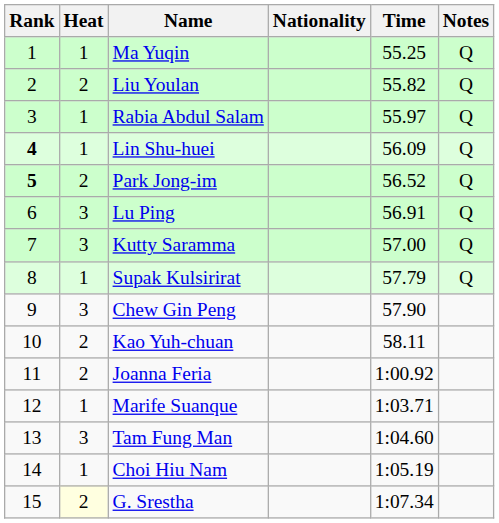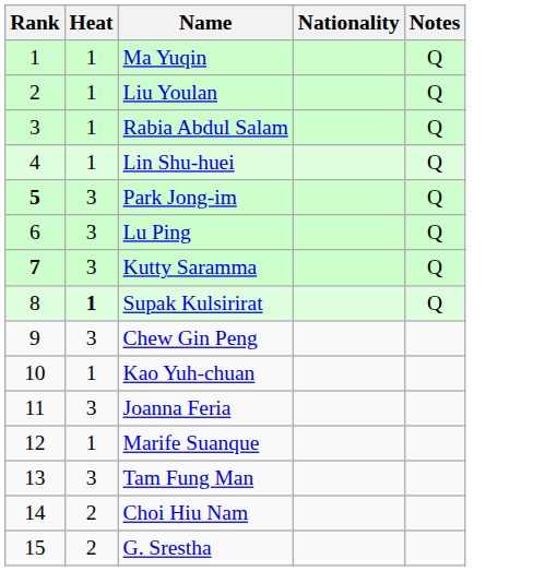 <table class="wikitable sortable" style="text-align:center; font-size:95%">
 <tr>
 <th>Rank</th>
 <th>Heat</th>
 <th>Name</th>
 <th>Nationality</th>
-<th>Time</th>
 <th>Notes</th>
 </tr>
 <tr bgcolor=ccffcc>
 <td>1</td>
 <td>1</td>
 <td align=left><a href='#'>Ma Yuqin</a></td>
 <td align=left></td>
-<td>55.25</td>
 <td>Q</td>
 </tr>
 <tr bgcolor=ccffcc>
 <td>2</td>
-<td>2</td>
+<td>1</td>
 <td align=left><a href='#'>Liu Youlan</a></td>
 <td align=left></td>
-<td>55.82</td>
 <td>Q</td>
 </tr>
 <tr bgcolor=ccffcc>
 <td>3</td>
 <td>1</td>
 <td align=left><a href='#'>Rabia Abdul Salam</a></td>
 <td align=left></td>
-<td>55.97</td>
 <td>Q</td>
 </tr>
 <tr bgcolor=ddffdd>
-<td><strong>4</strong></td>
+<td>4</td>
 <td>1</td>
 <td align=left><a href='#'>Lin Shu-huei</a></td>
 <td align=left></td>
-<td>56.09</td>
 <td>Q</td>
 </tr>
 <tr bgcolor=ccffcc>
 <td><strong>5</strong></td>
-<td>2</td>
+<td>3</td>
 <td align=left><a href='#'>Park Jong-im</a></td>
 <td align=left></td>
-<td>56.52</td>
 <td>Q</td>
 </tr>
 <tr bgcolor=ccffcc>
 <td>6</td>
 <td>3</td>
 <td align=left><a href='#'>Lu Ping</a></td>
 <td align=left></td>
-<td>56.91</td>
 <td>Q</td>
 </tr>
 <tr bgcolor= ccffcc>
-<td>7</td>
+<td><strong>7</strong></td>
 <td>3</td>
 <td align=left><a href='#'>Kutty Saramma</a></td>
 <td align=left></td>
-<td>57.00</td>
 <td>Q</td>
 </tr>
 <tr bgcolor=ddffdd>
 <td>8</td>
-<td>1</td>
+<td><strong>1</strong></td>
 <td align=left><a href='#'>Supak Kulsirirat</a></td>
 <td align=left></td>
-<td>57.79</td>
 <td>Q</td>
 </tr>
 <tr>
 <td>9</td>
 <td>3</td>
 <td align=left><a href='#'>Chew Gin Peng</a></td>
 <td align=left></td>
-<td>57.90</td>
 <td></td>
 </tr>
 <tr>
 <td>10</td>
-<td>2</td>
+<td>1</td>
 <td align=left><a href='#'>Kao Yuh-chuan</a></td>
 <td align=left></td>
-<td>58.11</td>
 <td></td>
 </tr>
 <tr>
 <td>11</td>
-<td>2</td>
+<td>3</td>
 <td align=left><a href='#'>Joanna Feria</a></td>
 <td align=left></td>
-<td>1:00.92</td>
 <td></td>
 </tr>
 <tr>
 <td>12</td>
 <td>1</td>
 <td align=left><a href='#'>Marife Suanque</a></td>
 <td align=left></td>
-<td>1:03.71</td>
 <td></td>
 </tr>
 <tr>
 <td>13</td>
 <td>3</td>
 <td align=left><a href='#'>Tam Fung Man</a></td>
 <td align=left></td>
-<td>1:04.60</td>
 <td></td>
 </tr>
 <tr>
 <td>14</td>
-<td>1</td>
+<td>2</td>
 <td align=left><a href='#'>Choi Hiu Nam</a></td>
 <td align=left></td>
-<td>1:05.19</td>
 <td></td>
 </tr>
 <tr>
 <td>15</td>
-<td style="background: lightyellow;">2</td>
+<td>2</td>
 <td align=left><a href='#'>G. Srestha</a></td>
 <td align=left></td>
-<td>1:07.34</td>
 <td></td>
 </tr>
 </table>
